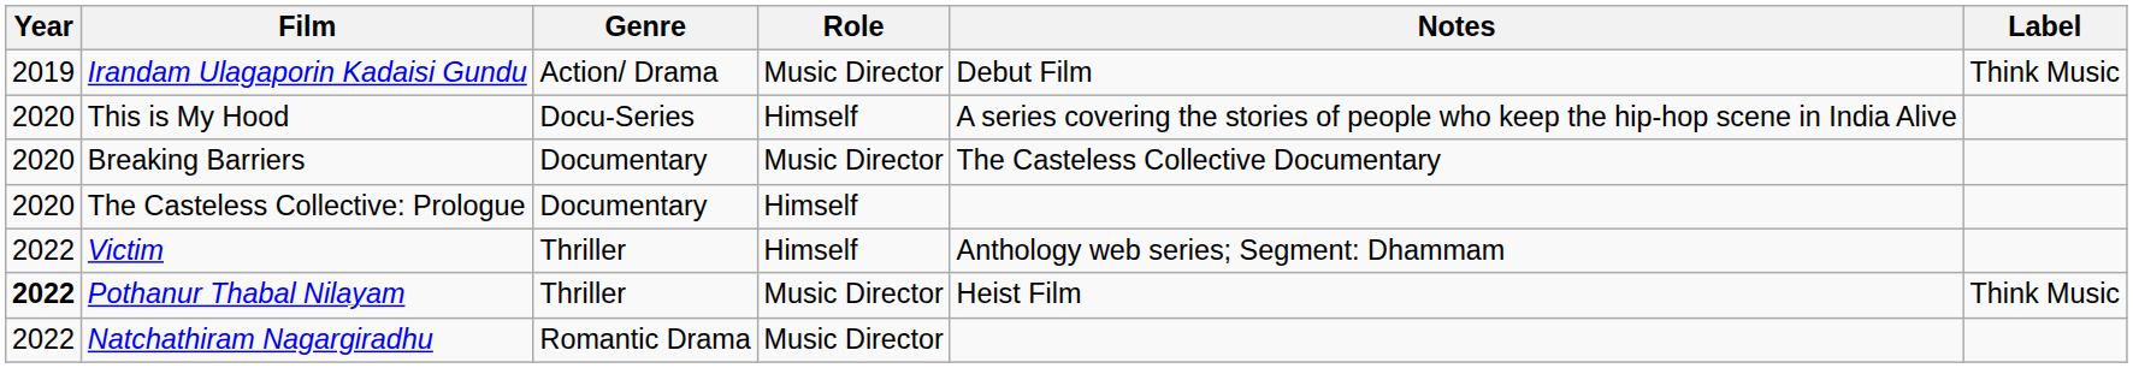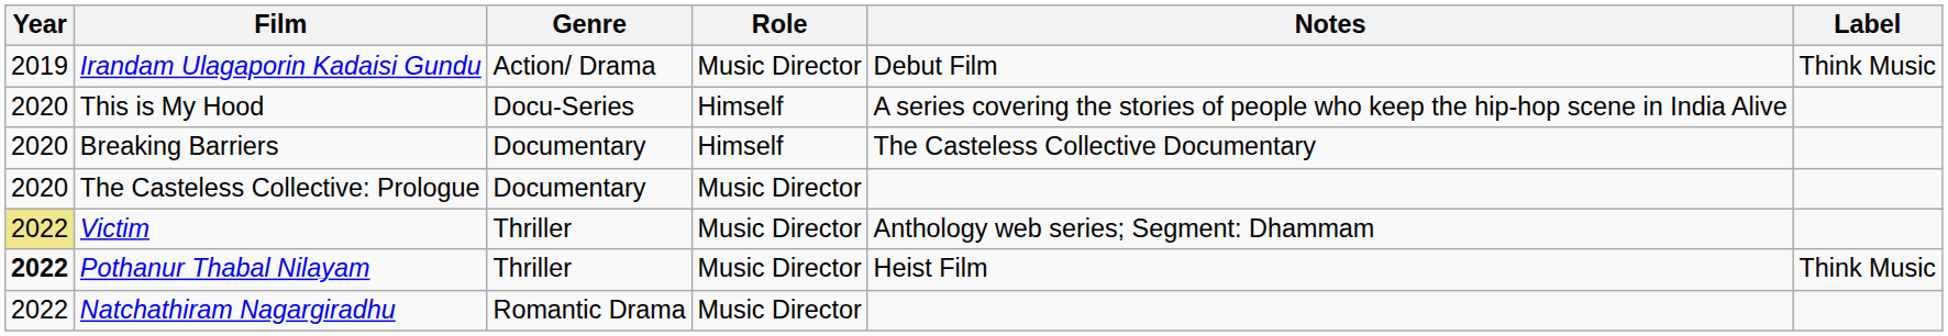 <table class="wikitable sortable mw-collapsible">
 <tr>
 <th>Year</th>
 <th>Film</th>
 <th>Genre</th>
 <th>Role</th>
 <th>Notes</th>
 <th>Label</th>
 </tr>
 <tr>
 <td>2019</td>
 <td><em><a href='#'>Irandam Ulagaporin Kadaisi Gundu</a></em></td>
 <td>Action/ Drama</td>
 <td>Music Director</td>
 <td>Debut Film</td>
 <td>Think Music</td>
 </tr>
 <tr>
 <td>2020</td>
 <td>This is My Hood</td>
 <td>Docu-Series</td>
 <td>Himself</td>
 <td>A series covering the stories of people who keep the hip-hop scene in India Alive</td>
 <td></td>
 </tr>
 <tr>
 <td>2020</td>
 <td>Breaking Barriers</td>
 <td>Documentary</td>
-<td>Music Director</td>
+<td>Himself</td>
 <td>The Casteless Collective Documentary</td>
 <td></td>
 </tr>
 <tr>
 <td>2020</td>
 <td>The Casteless Collective: Prologue</td>
 <td>Documentary</td>
-<td>Himself</td>
+<td>Music Director</td>
 <td></td>
 <td></td>
 </tr>
 <tr>
-<td>2022</td>
+<td style="background: khaki;">2022</td>
 <td><em><a href='#'>Victim</a></em></td>
 <td>Thriller</td>
-<td>Himself</td>
+<td>Music Director</td>
 <td>Anthology web series; Segment: Dhammam</td>
 <td></td>
 </tr>
 <tr>
 <td><strong>2022</strong></td>
 <td><em><a href='#'>Pothanur Thabal Nilayam</a></em></td>
 <td>Thriller</td>
 <td>Music Director</td>
 <td>Heist Film</td>
 <td>Think Music</td>
 </tr>
 <tr>
 <td>2022</td>
 <td><em><a href='#'>Natchathiram Nagargiradhu</a></em></td>
 <td>Romantic Drama</td>
 <td>Music Director</td>
 <td></td>
 </tr>
 </table>
